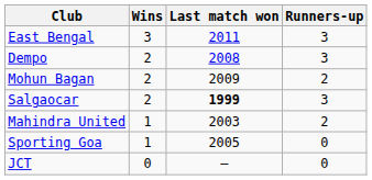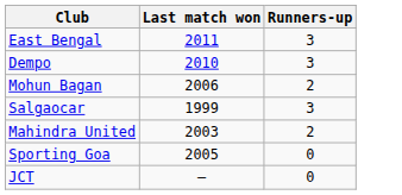 <table class="wikitable sortable" style="text-align: center;">
 <tr>
 <th>Club</th>
-<th>Wins</th>
 <th>Last match won</th>
 <th>Runners-up</th>
 </tr>
 <tr>
 <td align=left><a href='#'>East Bengal</a></td>
-<td>3</td>
 <td><a href='#'>2011</a></td>
 <td>3</td>
 </tr>
 <tr>
 <td align=left><a href='#'>Dempo</a></td>
-<td>2</td>
-<td><a href='#'>2008</a></td>
+<td><a href='#'>2010</a></td>
 <td>3</td>
 </tr>
 <tr>
 <td align=left><a href='#'>Mohun Bagan</a></td>
-<td>2</td>
-<td>2009</td>
+<td>2006</td>
 <td>2</td>
 </tr>
 <tr>
 <td align=left><a href='#'>Salgaocar</a></td>
-<td>2</td>
-<td><strong>1999</strong></td>
+<td>1999</td>
 <td>3</td>
 </tr>
 <tr>
 <td align=left><a href='#'>Mahindra United</a></td>
-<td>1</td>
 <td>2003</td>
 <td>2</td>
 </tr>
 <tr>
 <td align=left><a href='#'>Sporting Goa</a></td>
-<td>1</td>
 <td>2005</td>
 <td>0</td>
 </tr>
 <tr>
 <td align=left><a href='#'>JCT</a></td>
-<td>0</td>
 <td>—</td>
 <td>0</td>
 </tr>
 </table>
